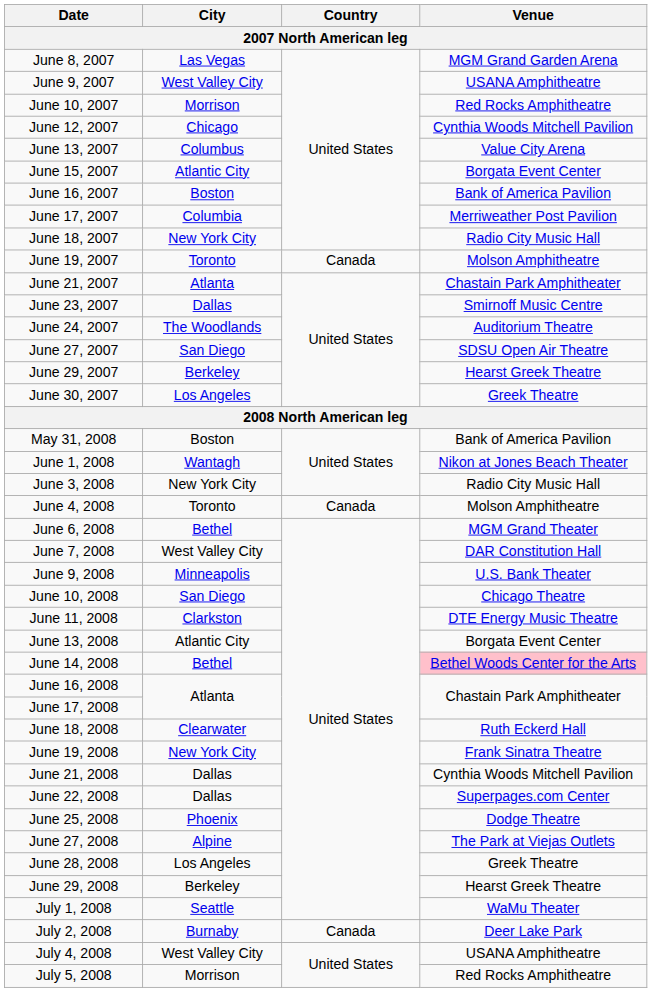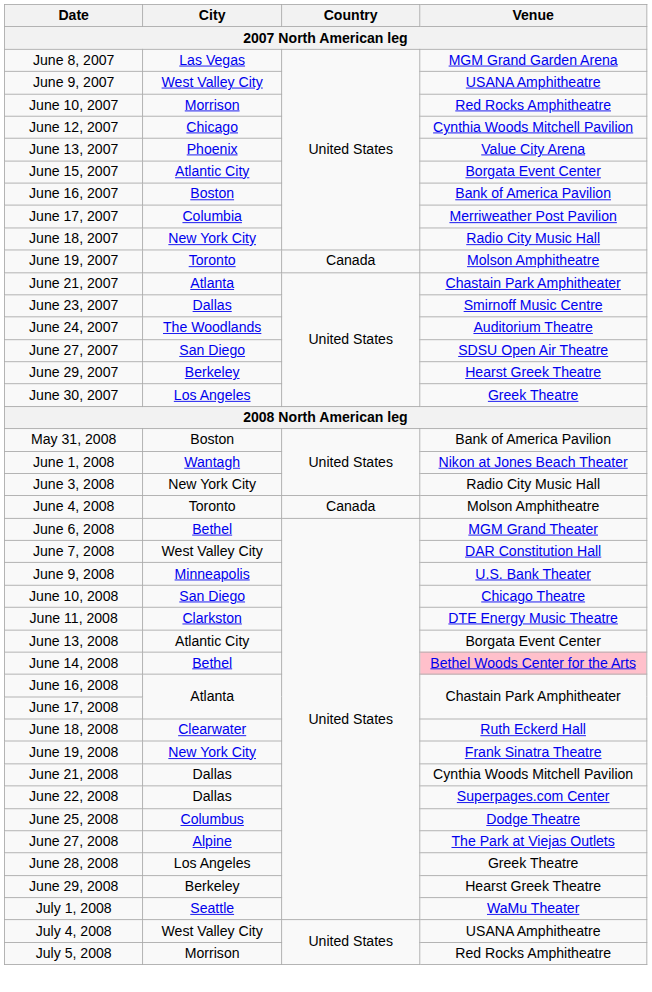 <table class="wikitable" style="text-align:center;">
 <tr>
 <th style="width:150px;">Date</th>
 <th style="width:150px;">City</th>
 <th style="width:150px;">Country</th>
 <th style="width:250px;">Venue</th>
 </tr>
 <tr>
 <th colspan="4">2007 North American leg</th>
 </tr>
 <tr>
 <td>June 8, 2007</td>
 <td><a href='#'>Las Vegas</a></td>
 <td rowspan="9">United States</td>
 <td><a href='#'>MGM Grand Garden Arena</a></td>
 </tr>
 <tr>
 <td>June 9, 2007</td>
 <td><a href='#'>West Valley City</a></td>
 <td><a href='#'>USANA Amphitheatre</a></td>
 </tr>
 <tr>
 <td>June 10, 2007</td>
 <td><a href='#'>Morrison</a></td>
 <td><a href='#'>Red Rocks Amphitheatre</a></td>
 </tr>
 <tr>
 <td>June 12, 2007</td>
 <td><a href='#'>Chicago</a></td>
 <td><a href='#'>Cynthia Woods Mitchell Pavilion</a></td>
 </tr>
 <tr>
 <td>June 13, 2007</td>
-<td><a href='#'>Columbus</a></td>
+<td><a href='#'>Phoenix</a></td>
 <td><a href='#'>Value City Arena</a></td>
 </tr>
 <tr>
 <td>June 15, 2007</td>
 <td><a href='#'>Atlantic City</a></td>
 <td><a href='#'>Borgata Event Center</a></td>
 </tr>
 <tr>
 <td>June 16, 2007</td>
 <td><a href='#'>Boston</a></td>
 <td><a href='#'>Bank of America Pavilion</a></td>
 </tr>
 <tr>
 <td>June 17, 2007</td>
 <td><a href='#'>Columbia</a></td>
 <td><a href='#'>Merriweather Post Pavilion</a></td>
 </tr>
 <tr>
 <td>June 18, 2007</td>
 <td><a href='#'>New York City</a></td>
 <td><a href='#'>Radio City Music Hall</a></td>
 </tr>
 <tr>
 <td>June 19, 2007</td>
 <td><a href='#'>Toronto</a></td>
 <td>Canada</td>
 <td><a href='#'>Molson Amphitheatre</a></td>
 </tr>
 <tr>
 <td>June 21, 2007</td>
 <td><a href='#'>Atlanta</a></td>
 <td rowspan="6">United States</td>
 <td><a href='#'>Chastain Park Amphitheater</a></td>
 </tr>
 <tr>
 <td>June 23, 2007</td>
 <td><a href='#'>Dallas</a></td>
 <td><a href='#'>Smirnoff Music Centre</a></td>
 </tr>
 <tr>
 <td>June 24, 2007</td>
 <td><a href='#'>The Woodlands</a></td>
 <td><a href='#'>Auditorium Theatre</a></td>
 </tr>
 <tr>
 <td>June 27, 2007</td>
 <td><a href='#'>San Diego</a></td>
 <td><a href='#'>SDSU Open Air Theatre</a></td>
 </tr>
 <tr>
 <td>June 29, 2007</td>
 <td><a href='#'>Berkeley</a></td>
 <td><a href='#'>Hearst Greek Theatre</a></td>
 </tr>
 <tr>
 <td>June 30, 2007</td>
 <td><a href='#'>Los Angeles</a></td>
 <td><a href='#'>Greek Theatre</a></td>
 </tr>
 <tr>
 <th colspan="4">2008 North American leg</th>
 </tr>
 <tr>
 <td>May 31, 2008</td>
 <td>Boston</td>
 <td rowspan="3">United States</td>
 <td>Bank of America Pavilion</td>
 </tr>
 <tr>
 <td>June 1, 2008</td>
 <td><a href='#'>Wantagh</a></td>
 <td><a href='#'>Nikon at Jones Beach Theater</a></td>
 </tr>
 <tr>
 <td>June 3, 2008</td>
 <td>New York City</td>
 <td>Radio City Music Hall</td>
 </tr>
 <tr>
 <td>June 4, 2008</td>
 <td>Toronto</td>
 <td>Canada</td>
 <td>Molson Amphitheatre</td>
 </tr>
 <tr>
 <td>June 6, 2008</td>
 <td><a href='#'>Bethel</a></td>
 <td rowspan="18">United States</td>
 <td><a href='#'>MGM Grand Theater</a></td>
 </tr>
 <tr>
 <td>June 7, 2008</td>
 <td>West Valley City</td>
 <td><a href='#'>DAR Constitution Hall</a></td>
 </tr>
 <tr>
 <td>June 9, 2008</td>
 <td><a href='#'>Minneapolis</a></td>
 <td><a href='#'>U.S. Bank Theater</a></td>
 </tr>
 <tr>
 <td>June 10, 2008</td>
 <td><a href='#'>San Diego</a></td>
 <td><a href='#'>Chicago Theatre</a></td>
 </tr>
 <tr>
 <td>June 11, 2008</td>
 <td><a href='#'>Clarkston</a></td>
 <td><a href='#'>DTE Energy Music Theatre</a></td>
 </tr>
 <tr>
 <td>June 13, 2008</td>
 <td>Atlantic City</td>
 <td>Borgata Event Center</td>
 </tr>
 <tr>
 <td>June 14, 2008</td>
 <td><a href='#'>Bethel</a></td>
 <td style="background: pink;"><a href='#'>Bethel Woods Center for the Arts</a></td>
 </tr>
 <tr>
 <td>June 16, 2008</td>
 <td rowspan="2">Atlanta</td>
 <td rowspan="2">Chastain Park Amphitheater</td>
 </tr>
 <tr>
 <td>June 17, 2008</td>
 </tr>
 <tr>
 <td>June 18, 2008</td>
 <td><a href='#'>Clearwater</a></td>
 <td><a href='#'>Ruth Eckerd Hall</a></td>
 </tr>
 <tr>
 <td>June 19, 2008</td>
 <td><a href='#'>New York City</a></td>
 <td><a href='#'>Frank Sinatra Theatre</a></td>
 </tr>
 <tr>
 <td>June 21, 2008</td>
 <td>Dallas</td>
 <td>Cynthia Woods Mitchell Pavilion</td>
 </tr>
 <tr>
 <td>June 22, 2008</td>
 <td>Dallas</td>
 <td><a href='#'>Superpages.com Center</a></td>
 </tr>
 <tr>
 <td>June 25, 2008</td>
-<td><a href='#'>Phoenix</a></td>
+<td><a href='#'>Columbus</a></td>
 <td><a href='#'>Dodge Theatre</a></td>
 </tr>
 <tr>
 <td>June 27, 2008</td>
 <td><a href='#'>Alpine</a></td>
 <td><a href='#'>The Park at Viejas Outlets</a></td>
 </tr>
 <tr>
 <td>June 28, 2008</td>
 <td>Los Angeles</td>
 <td>Greek Theatre</td>
 </tr>
 <tr>
 <td>June 29, 2008</td>
 <td>Berkeley</td>
 <td>Hearst Greek Theatre</td>
 </tr>
 <tr>
 <td>July 1, 2008</td>
 <td><a href='#'>Seattle</a></td>
 <td><a href='#'>WaMu Theater</a></td>
 </tr>
 <tr>
-<td>July 2, 2008</td>
-<td><a href='#'>Burnaby</a></td>
-<td>Canada</td>
-<td><a href='#'>Deer Lake Park</a></td>
-</tr>
-<tr>
 <td>July 4, 2008</td>
 <td>West Valley City</td>
 <td rowspan="2">United States</td>
 <td>USANA Amphitheatre</td>
 </tr>
 <tr>
 <td>July 5, 2008</td>
 <td>Morrison</td>
 <td>Red Rocks Amphitheatre</td>
 </tr>
 </table>
